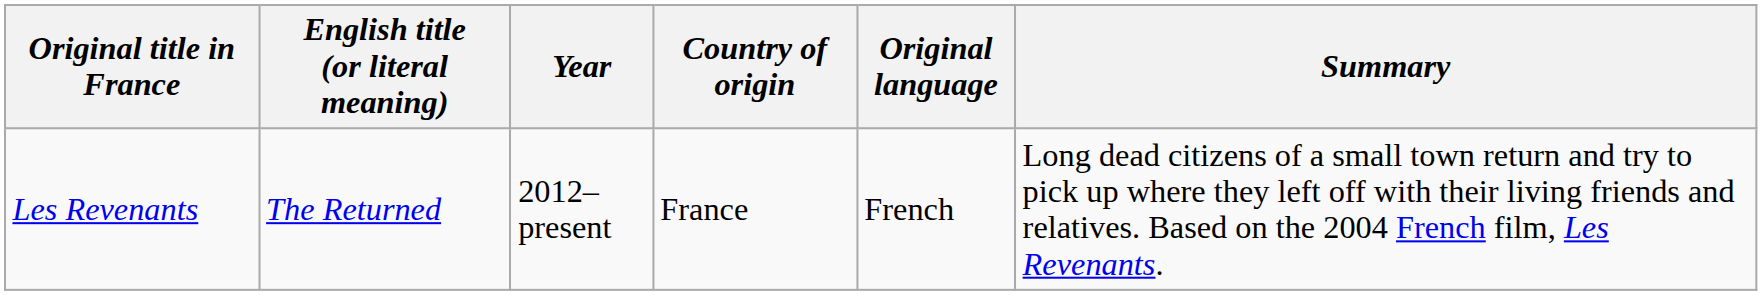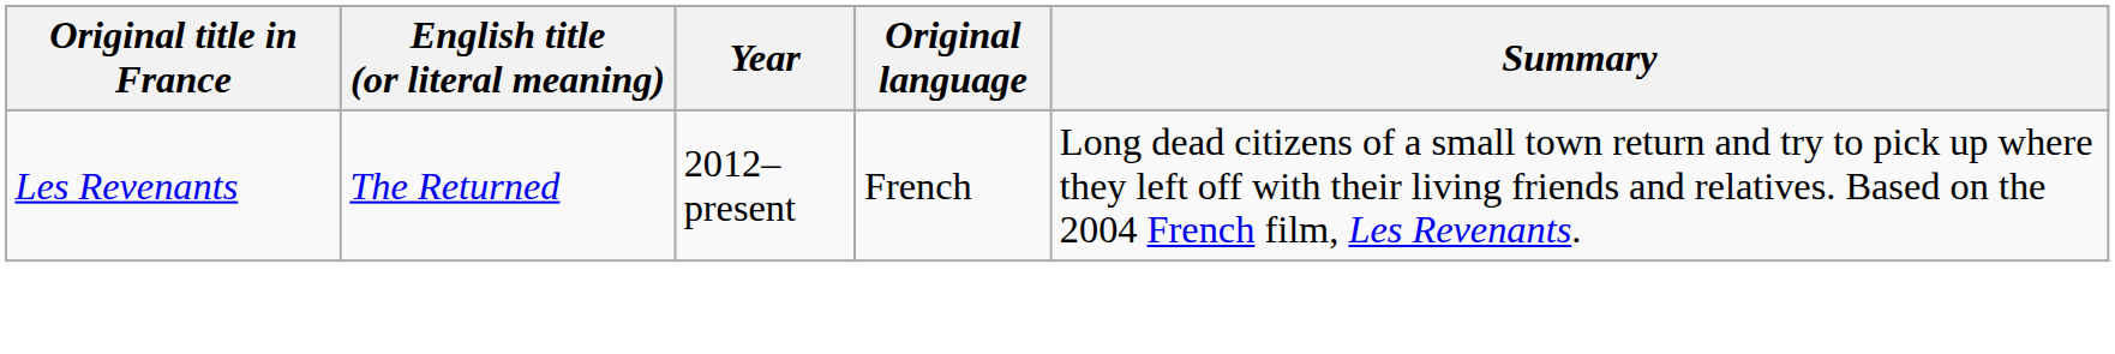 <table class="wikitable">
 <tr>
 <th style="width:140px;"><em>Original title in France</em></th>
 <th style="width:140px;"><em>English title<br>(or literal meaning)</em></th>
 <th style="width:70px;"><em>Year</em></th>
-<th style="width:110px;"><em>Country of origin</em></th>
 <th style="width:75px;"><em>Original language</em></th>
 <th style="width:480px;"><em>Summary</em></th>
 </tr>
 <tr>
 <td><em><a href='#'>Les Revenants</a></em></td>
 <td><em><a href='#'>The Returned</a></em></td>
 <td>2012–present</td>
-<td>France</td>
 <td>French</td>
 <td>Long dead citizens of a small town return and try to pick up where they left off with their living friends and relatives. Based on the 2004 <a href='#'>French</a> film, <em><a href='#'>Les Revenants</a></em>.</td>
 </tr>
 </table>
